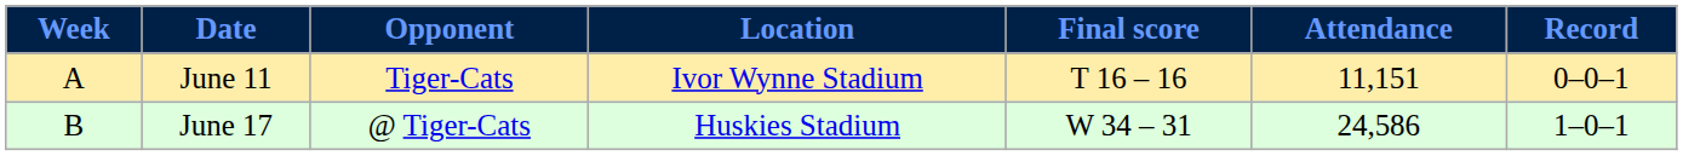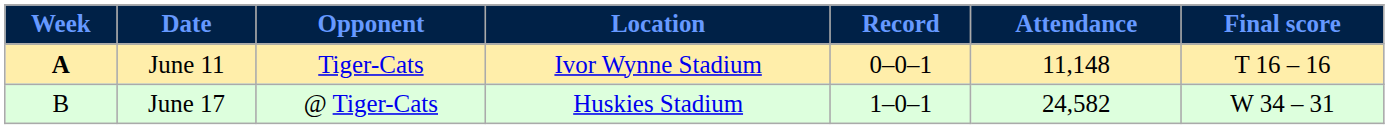 <table class="wikitable sortable" width="70%">
 <tr align="center"  style="background:#002147;color:#6699FF;">
 <td><strong>Week</strong></td>
 <td><strong>Date</strong></td>
 <td><strong>Opponent</strong></td>
 <td><strong>Location</strong></td>
+<td><strong>Record</strong></td>
+<td><strong>Attendance</strong></td>
 <td><strong>Final score</strong></td>
-<td><strong>Attendance</strong></td>
-<td><strong>Record</strong></td>
 </tr>
 <tr align="center" bgcolor="#ffeeaa">
-<td>A</td>
+<td><strong>A</strong></td>
 <td>June 11</td>
 <td><a href='#'>Tiger-Cats</a></td>
 <td><a href='#'>Ivor Wynne Stadium</a></td>
+<td>0–0–1</td>
+<td>11,148</td>
 <td>T 16 – 16</td>
-<td>11,151</td>
-<td>0–0–1</td>
 </tr>
 <tr align="center" bgcolor="#ddffdd">
 <td>B</td>
 <td>June 17</td>
 <td>@ <a href='#'>Tiger-Cats</a></td>
 <td><a href='#'>Huskies Stadium</a></td>
+<td>1–0–1</td>
+<td>24,582</td>
 <td>W 34 – 31</td>
-<td>24,586</td>
-<td>1–0–1</td>
 </tr>
 </table>
